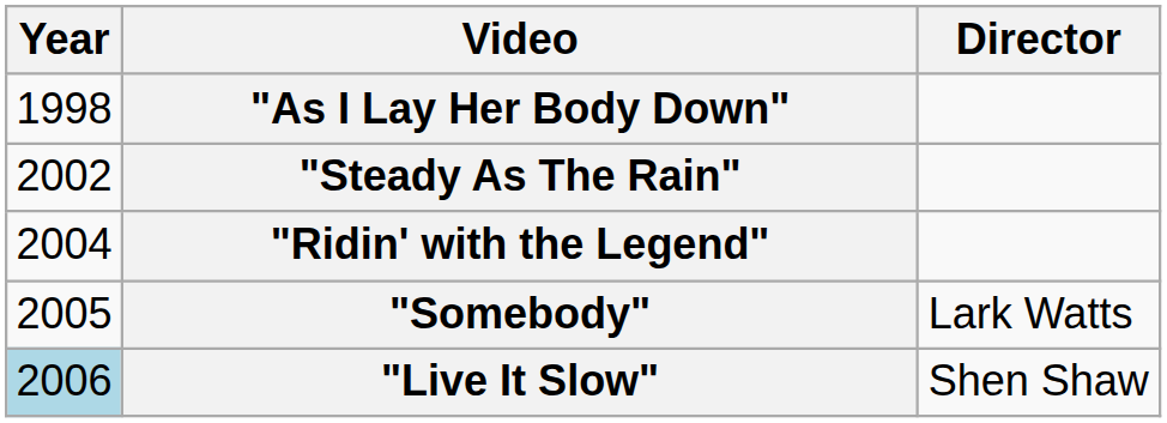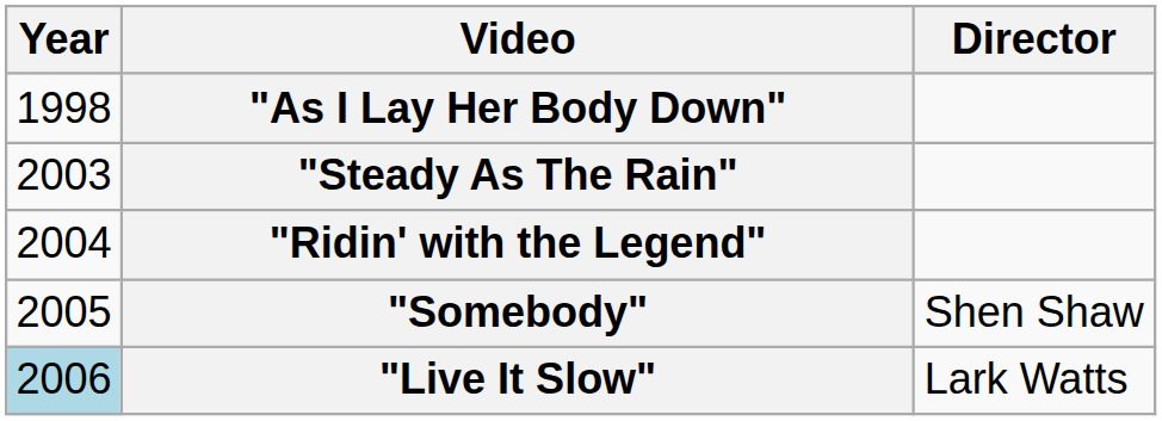 <table class="wikitable plainrowheaders">
 <tr>
 <th>Year</th>
 <th style="width:18em;">Video</th>
 <th>Director</th>
 </tr>
 <tr>
 <td>1998</td>
 <th scope="row">"As I Lay Her Body Down"</th>
 <td></td>
 </tr>
 <tr>
-<td>2002</td>
+<td>2003</td>
 <th scope="row">"Steady As The Rain"</th>
 </tr>
 <tr>
 <td>2004</td>
 <th scope="row">"Ridin' with the Legend"</th>
 <td></td>
 </tr>
 <tr>
 <td>2005</td>
 <th scope="row">"Somebody"</th>
-<td>Lark Watts</td>
+<td>Shen Shaw</td>
 </tr>
 <tr>
 <td style="background: lightblue;">2006</td>
 <th scope="row">"Live It Slow"</th>
-<td>Shen Shaw</td>
+<td>Lark Watts</td>
 </tr>
 </table>
